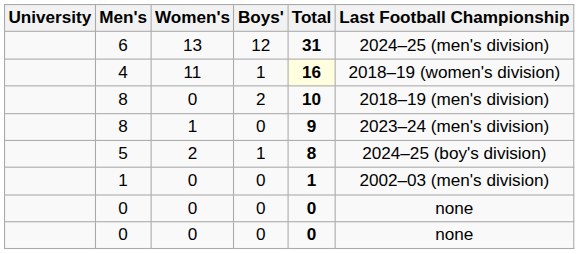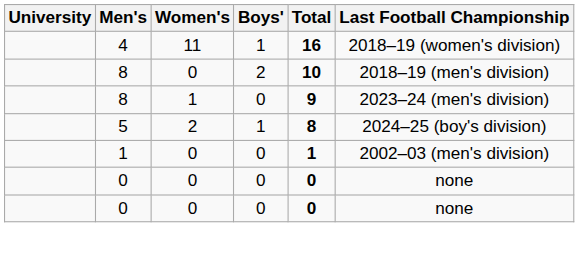 <table class="wikitable sortable">
 <tr>
 <th>University</th>
 <th>Men's</th>
 <th>Women's</th>
 <th>Boys'</th>
 <th>Total</th>
 <th>Last Football Championship</th>
 </tr>
 <tr align="center">
 <td align="left"><strong></strong></td>
-<td>6</td>
-<td>13</td>
-<td>12</td>
-<td><strong>31</strong></td>
-<td>2024–25 (men's division)</td>
-</tr>
-<tr align="center">
-<td align="left"><strong></strong></td>
 <td>4</td>
 <td>11</td>
 <td>1</td>
-<td style="background: lightyellow;"><strong>16</strong></td>
+<td><strong>16</strong></td>
 <td>2018–19 (women's division)</td>
 </tr>
 <tr align="center">
 <td align="left"><strong></strong></td>
 <td>8</td>
 <td>0</td>
 <td>2</td>
 <td><strong>10</strong></td>
 <td>2018–19 (men's division)</td>
 </tr>
 <tr align="center">
 <td align="left"><strong></strong></td>
 <td>8</td>
 <td>1</td>
 <td>0</td>
 <td><strong>9</strong></td>
 <td>2023–24 (men's division)</td>
 </tr>
 <tr align="center">
 <td align="left"><strong></strong></td>
 <td>5</td>
 <td>2</td>
 <td>1</td>
 <td><strong>8</strong></td>
 <td>2024–25 (boy's division)</td>
 </tr>
 <tr align="center">
 <td align="left"><strong></strong></td>
 <td>1</td>
 <td>0</td>
 <td>0</td>
 <td><strong>1</strong></td>
 <td>2002–03 (men's division)</td>
 </tr>
 <tr align="center">
 <td align="left"><strong></strong></td>
 <td>0</td>
 <td>0</td>
 <td>0</td>
 <td><strong>0</strong></td>
 <td>none</td>
 </tr>
 <tr align="center">
 <td align="left"><strong></strong></td>
 <td>0</td>
 <td>0</td>
 <td>0</td>
 <td><strong>0</strong></td>
 <td>none</td>
 </tr>
 </table>
